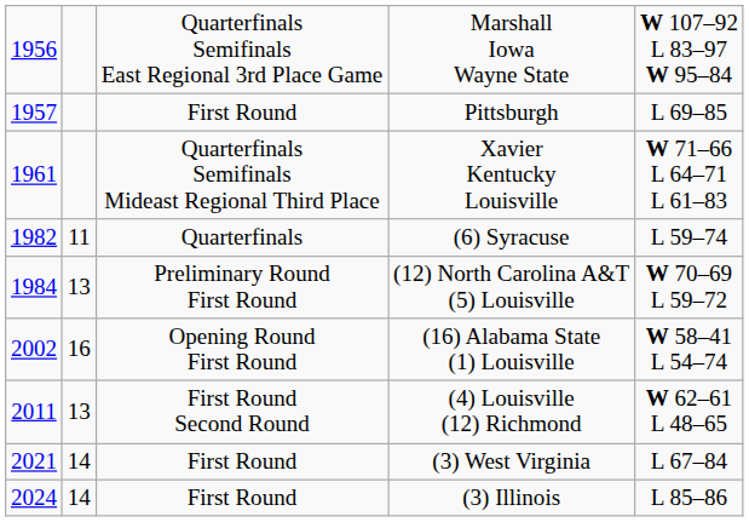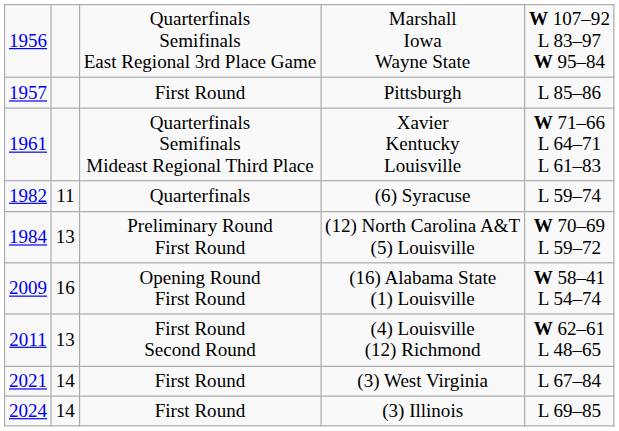 <table class="wikitable">
 <tr align="center">
 <td><a href='#'>1956</a></td>
 <td></td>
 <td>Quarterfinals<br>Semifinals<br>East Regional 3rd Place Game</td>
 <td>Marshall<br>Iowa<br>Wayne State</td>
 <td><strong>W</strong> 107–92<br>L 83–97<br><strong>W</strong> 95–84</td>
 </tr>
 <tr align="center">
 <td><a href='#'>1957</a></td>
 <td></td>
 <td>First Round</td>
 <td>Pittsburgh</td>
-<td>L 69–85</td>
+<td>L 85–86</td>
 </tr>
 <tr align="center">
 <td><a href='#'>1961</a></td>
 <td></td>
 <td>Quarterfinals<br>Semifinals<br>Mideast Regional Third Place</td>
 <td>Xavier<br>Kentucky<br>Louisville</td>
 <td><strong>W</strong> 71–66<br>L 64–71<br>L 61–83</td>
 </tr>
 <tr align="center">
 <td><a href='#'>1982</a></td>
 <td>11</td>
 <td>Quarterfinals</td>
 <td>(6) Syracuse</td>
 <td>L 59–74</td>
 </tr>
 <tr align="center">
 <td><a href='#'>1984</a></td>
 <td>13</td>
 <td>Preliminary Round<br>First Round</td>
 <td>(12) North Carolina A&T<br>(5) Louisville</td>
 <td><strong>W</strong> 70–69<br>L 59–72</td>
 </tr>
 <tr align="center">
-<td><a href='#'>2002</a></td>
+<td><a href='#'>2009</a></td>
 <td>16</td>
 <td>Opening Round<br>First Round</td>
 <td>(16) Alabama State<br>(1) Louisville</td>
 <td><strong>W</strong> 58–41<br>L 54–74</td>
 </tr>
 <tr align="center">
 <td><a href='#'>2011</a></td>
 <td>13</td>
 <td>First Round<br>Second Round</td>
 <td>(4) Louisville<br>(12) Richmond</td>
 <td><strong>W</strong> 62–61<br>L 48–65</td>
 </tr>
 <tr align="center">
 <td><a href='#'>2021</a></td>
 <td>14</td>
 <td>First Round</td>
 <td>(3) West Virginia</td>
 <td>L 67–84</td>
 </tr>
 <tr align="center">
 <td><a href='#'>2024</a></td>
 <td>14</td>
 <td>First Round</td>
 <td>(3) Illinois</td>
-<td>L 85–86</td>
+<td>L 69–85</td>
 </tr>
 </table>
